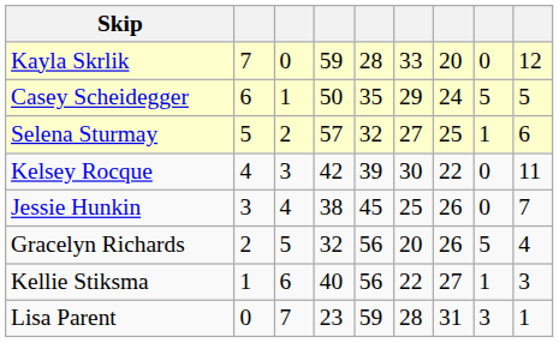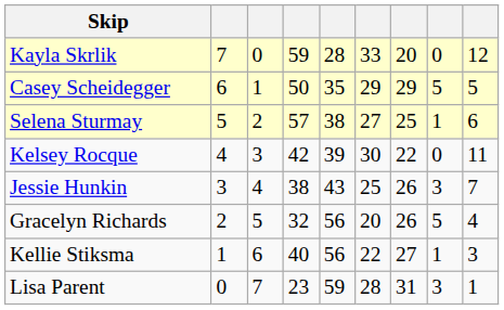 <table class=wikitable>
 <tr>
 <th width=150>Skip</th>
 <th width=20></th>
 <th width=20></th>
 <th width=20></th>
 <th width=20></th>
 <th width=20></th>
 <th width=20></th>
 <th width=20></th>
 <th width=20></th>
 </tr>
 <tr bgcolor=#ffffcc>
 <td><a href='#'>Kayla Skrlik</a></td>
 <td>7</td>
 <td>0</td>
 <td>59</td>
 <td>28</td>
 <td>33</td>
 <td>20</td>
 <td>0</td>
 <td>12</td>
 </tr>
 <tr bgcolor=#ffffcc>
 <td><a href='#'>Casey Scheidegger</a></td>
 <td>6</td>
 <td>1</td>
 <td>50</td>
 <td>35</td>
 <td>29</td>
-<td>24</td>
+<td>29</td>
 <td>5</td>
 <td>5</td>
 </tr>
 <tr bgcolor=#ffffcc>
 <td><a href='#'>Selena Sturmay</a></td>
 <td>5</td>
 <td>2</td>
 <td>57</td>
-<td>32</td>
+<td>38</td>
 <td>27</td>
 <td>25</td>
 <td>1</td>
 <td>6</td>
 </tr>
 <tr>
 <td><a href='#'>Kelsey Rocque</a></td>
 <td>4</td>
 <td>3</td>
 <td>42</td>
 <td>39</td>
 <td>30</td>
 <td>22</td>
 <td>0</td>
 <td>11</td>
 </tr>
 <tr>
 <td><a href='#'>Jessie Hunkin</a></td>
 <td>3</td>
 <td>4</td>
 <td>38</td>
-<td>45</td>
+<td>43</td>
 <td>25</td>
 <td>26</td>
-<td>0</td>
+<td>3</td>
 <td>7</td>
 </tr>
 <tr>
 <td>Gracelyn Richards</td>
 <td>2</td>
 <td>5</td>
 <td>32</td>
 <td>56</td>
 <td>20</td>
 <td>26</td>
 <td>5</td>
 <td>4</td>
 </tr>
 <tr>
 <td>Kellie Stiksma</td>
 <td>1</td>
 <td>6</td>
 <td>40</td>
 <td>56</td>
 <td>22</td>
 <td>27</td>
 <td>1</td>
 <td>3</td>
 </tr>
 <tr>
 <td>Lisa Parent</td>
 <td>0</td>
 <td>7</td>
 <td>23</td>
 <td>59</td>
 <td>28</td>
 <td>31</td>
 <td>3</td>
 <td>1</td>
 </tr>
 </table>
